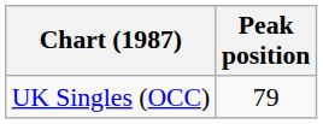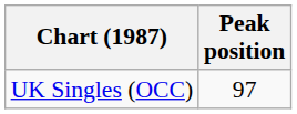 <table class="wikitable sortable">
 <tr>
 <th>Chart (1987)</th>
 <th>Peak<br>position</th>
 </tr>
 <tr>
 <td><a href='#'>UK Singles</a> (<a href='#'>OCC</a>)</td>
-<td style="text-align:center;">79</td>
+<td style="text-align:center;">97</td>
 </tr>
 </table>
